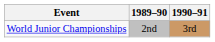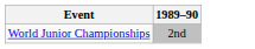 <table class="wikitable" style="text-align:center">
 <tr>
 <th>Event</th>
 <th>1989–90</th>
-<th>1990–91</th>
 </tr>
 <tr>
 <td align=left><a href='#'>World Junior Championships</a></td>
 <td bgcolor=silver>2nd</td>
-<td bgcolor=cc9966>3rd</td>
 </tr>
 </table>
